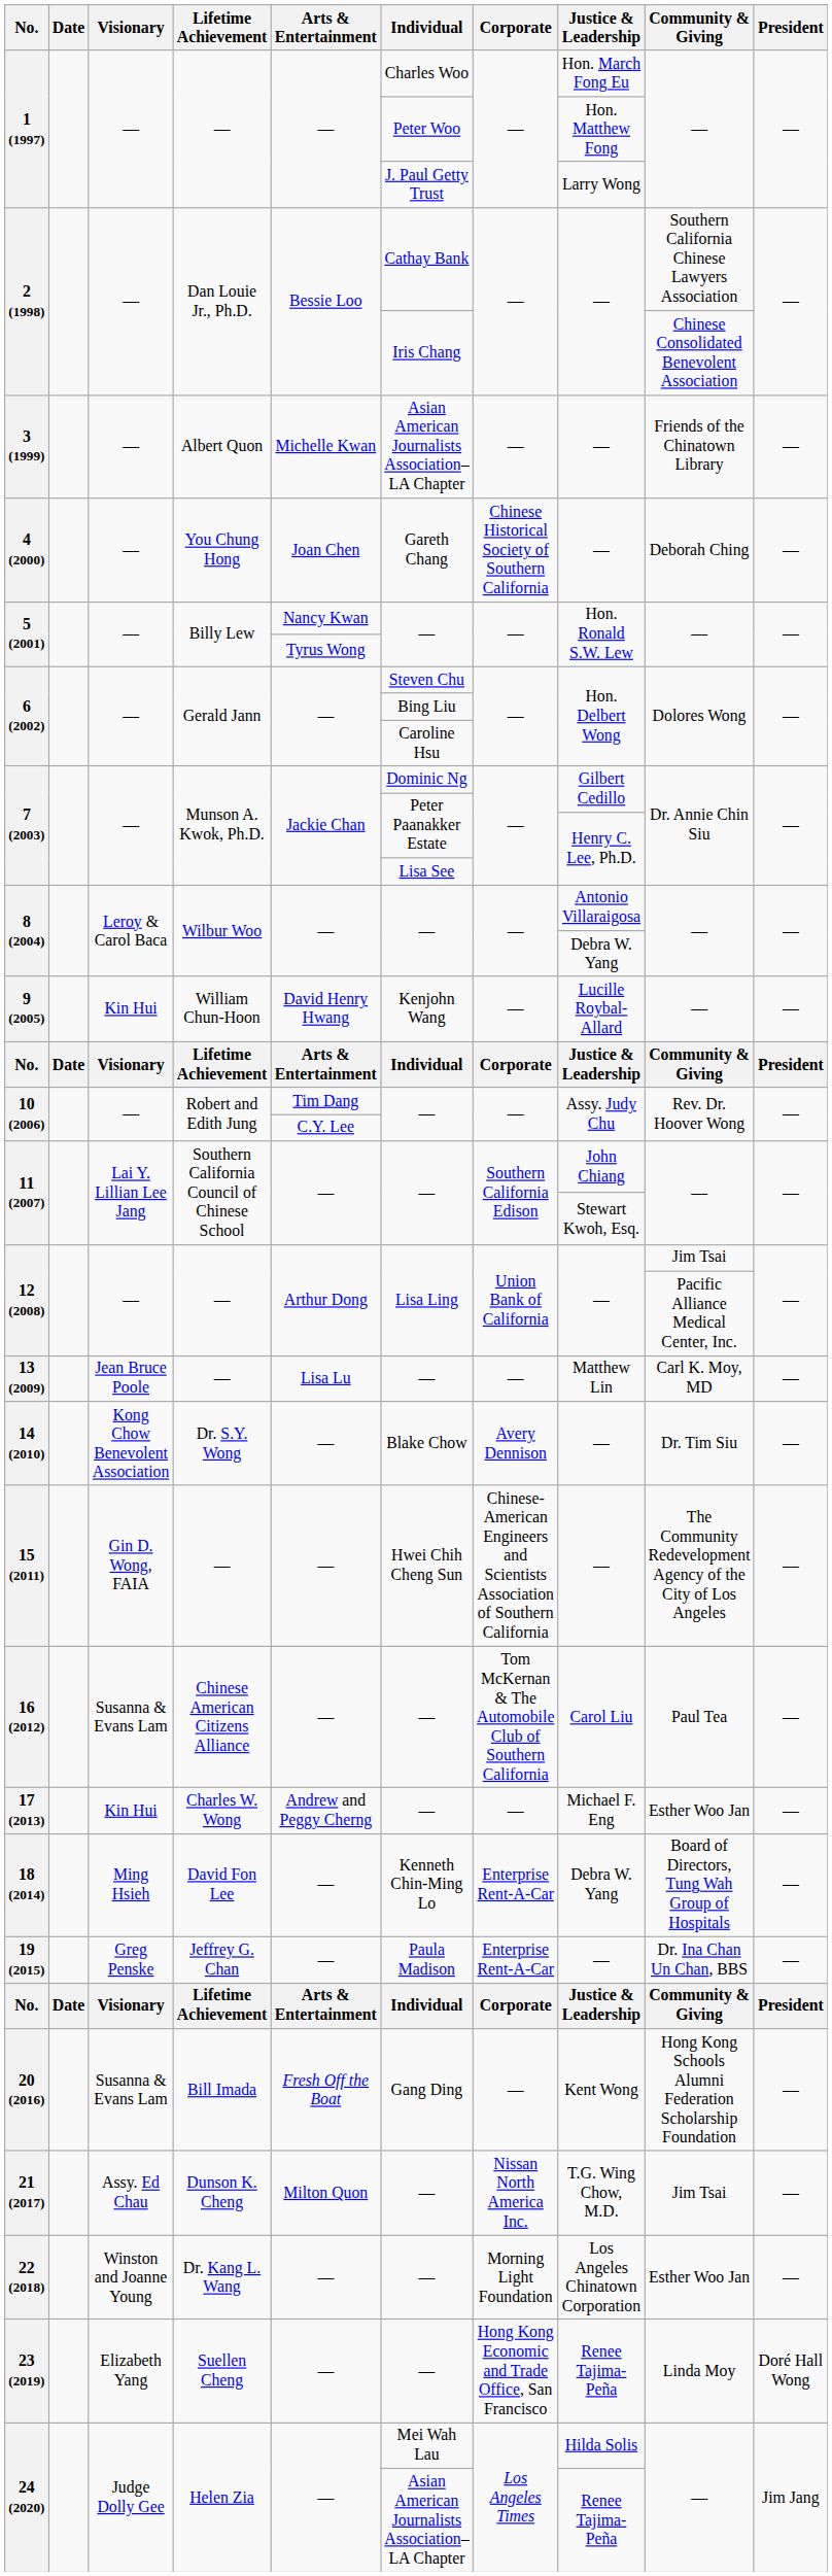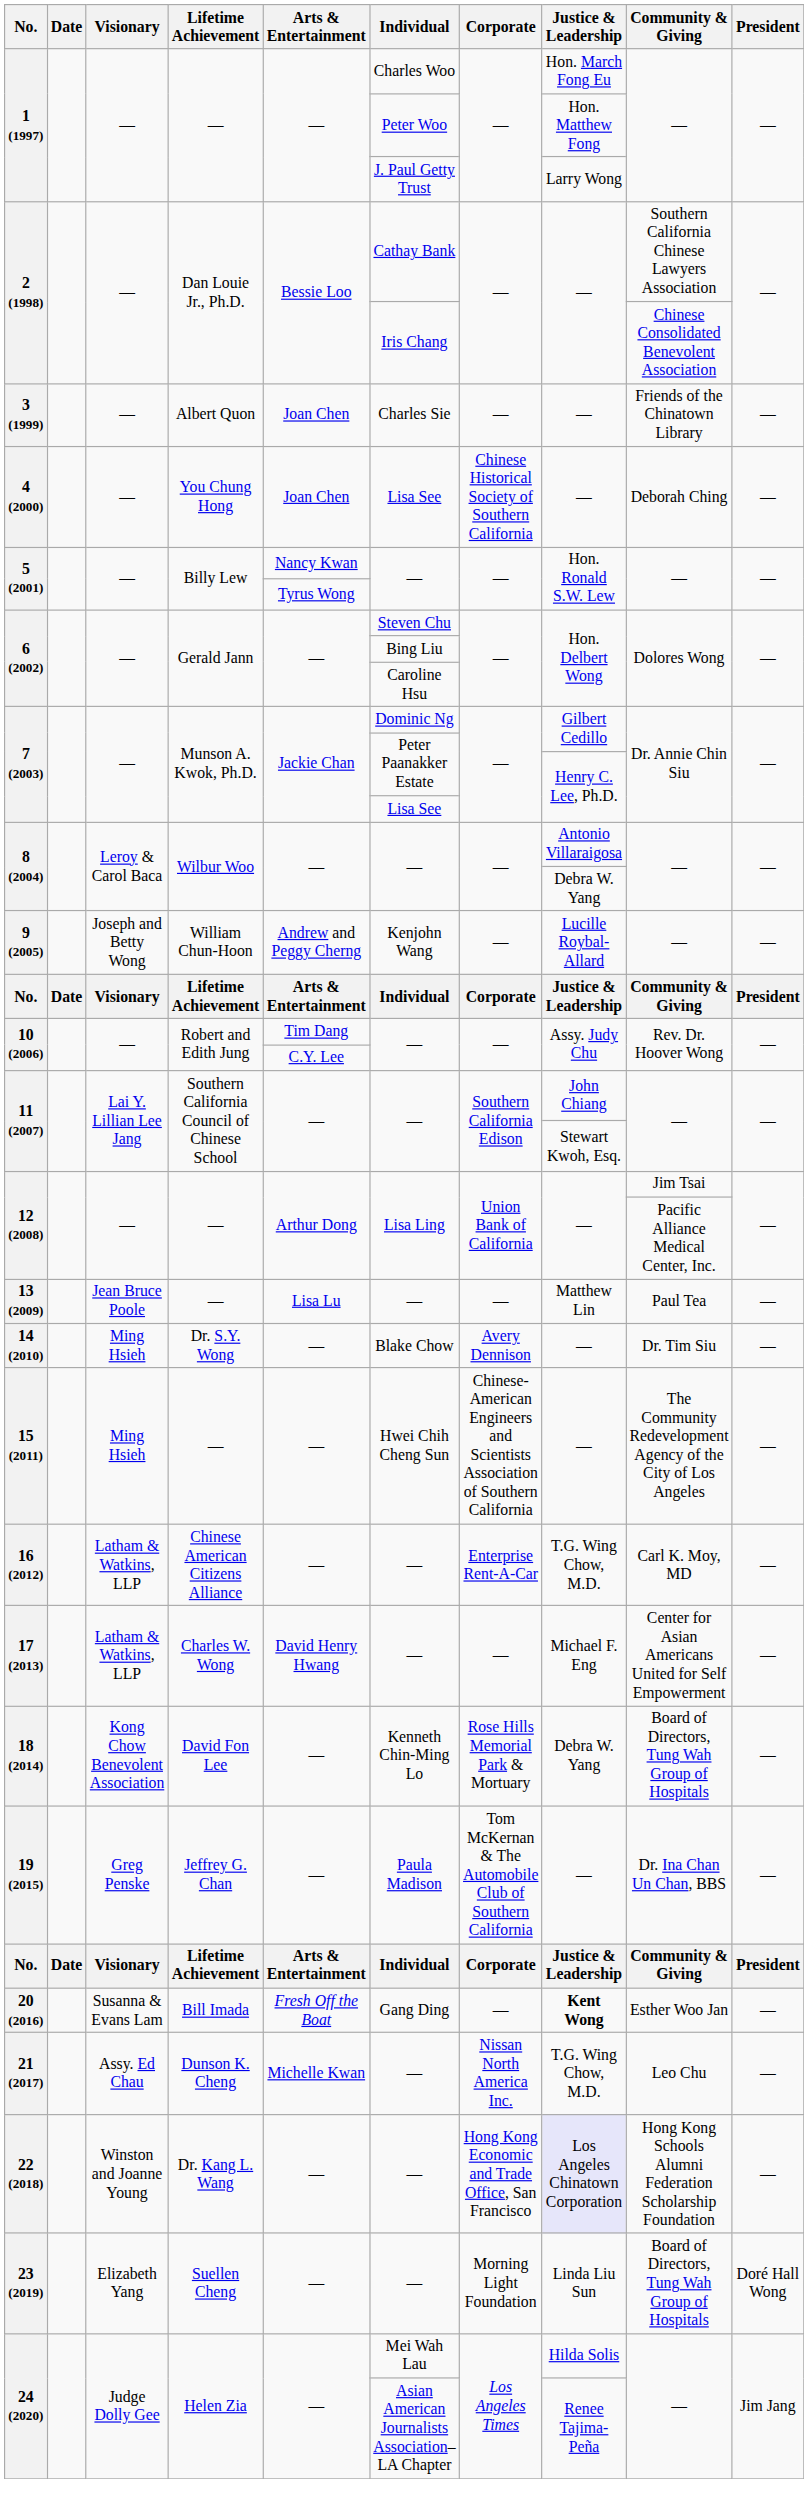 <table class="wikitable sortable" style="font-size:85%;text-align:center;">
 <tr>
 <th>No.</th>
 <th>Date</th>
 <th>Visionary</th>
 <th>Lifetime Achievement</th>
 <th>Arts & Entertainment</th>
 <th>Individual</th>
 <th>Corporate</th>
 <th>Justice & Leadership</th>
 <th>Community & Giving</th>
 <th>President</th>
 </tr>
 <tr>
 <th rowspan=3>1<br><small>(1997)</small></th>
 <td rowspan=3></td>
 <td rowspan=3> —</td>
 <td rowspan=3> —</td>
 <td rowspan=3> —</td>
 <td> Charles Woo</td>
 <td rowspan=3> —</td>
 <td> Hon. <a href='#'>March Fong Eu</a></td>
 <td rowspan=3> —</td>
 <td rowspan=3> —</td>
 </tr>
 <tr>
 <td> <a href='#'>Peter Woo</a></td>
 <td> Hon. <a href='#'>Matthew Fong</a></td>
 </tr>
 <tr>
 <td> <a href='#'>J. Paul Getty Trust</a></td>
 <td> Larry Wong</td>
 </tr>
 <tr>
 <th rowspan=2>2<br><small>(1998)</small></th>
 <td rowspan=2></td>
 <td rowspan=2> —</td>
 <td rowspan=2> Dan Louie Jr., Ph.D.</td>
 <td rowspan=2> <a href='#'>Bessie Loo</a></td>
 <td> <a href='#'>Cathay Bank</a></td>
 <td rowspan=2> —</td>
 <td rowspan=2> —</td>
 <td> Southern California Chinese Lawyers Association</td>
 <td rowspan=2> —</td>
 </tr>
 <tr>
 <td><a href='#'>Iris Chang</a></td>
 <td><a href='#'>Chinese Consolidated Benevolent Association</a></td>
 </tr>
 <tr>
 <th>3<br><small>(1999)</small></th>
 <td></td>
 <td> —</td>
 <td> Albert Quon</td>
-<td> <a href='#'>Michelle Kwan</a></td>
-<td><a href='#'>Asian American Journalists Association</a>–LA Chapter</td>
+<td> <a href='#'>Joan Chen</a></td>
+<td> Charles Sie</td>
 <td> —</td>
 <td> —</td>
 <td> Friends of the Chinatown Library</td>
 <td> —</td>
 </tr>
 <tr>
 <th>4<br><small>(2000)</small></th>
 <td></td>
 <td> —</td>
 <td> <a href='#'>You Chung Hong</a></td>
 <td> <a href='#'>Joan Chen</a></td>
-<td> Gareth Chang</td>
+<td> <a href='#'>Lisa See</a></td>
 <td> <a href='#'>Chinese Historical Society of Southern California</a></td>
 <td> —</td>
 <td> Deborah Ching</td>
 <td> —</td>
 </tr>
 <tr>
 <th rowspan=2>5<br><small>(2001)</small></th>
 <td rowspan=2></td>
 <td rowspan=2> —</td>
 <td rowspan=2> Billy Lew</td>
 <td> <a href='#'>Nancy Kwan</a></td>
 <td rowspan=2> —</td>
 <td rowspan=2> —</td>
 <td rowspan=2> Hon. <a href='#'>Ronald S.W. Lew</a></td>
 <td rowspan=2> —</td>
 <td rowspan=2> —</td>
 </tr>
 <tr>
 <td rowspan=1><a href='#'>Tyrus Wong</a></td>
 </tr>
 <tr>
 <th rowspan=3>6<br><small>(2002)</small></th>
 <td rowspan=3></td>
 <td rowspan=3> —</td>
 <td rowspan=3> Gerald Jann</td>
 <td rowspan=3> —</td>
 <td rowspan=1> <a href='#'>Steven Chu</a></td>
 <td rowspan=3> —</td>
 <td rowspan=3> Hon. <a href='#'>Delbert Wong</a></td>
 <td rowspan=3> Dolores Wong</td>
 <td rowspan=3> —</td>
 </tr>
 <tr>
 <td rowspan=1>Bing Liu</td>
 </tr>
 <tr>
 <td rowspan=1>Caroline Hsu</td>
 </tr>
 <tr>
 <th rowspan=4>7<br><small>(2003)</small></th>
 <td rowspan=4></td>
 <td rowspan=4> —</td>
 <td rowspan=4> Munson A. Kwok, Ph.D.</td>
 <td rowspan=4> <a href='#'>Jackie Chan</a></td>
 <td> <a href='#'>Dominic Ng</a></td>
 <td rowspan=4> —</td>
 <td rowspan=2> <a href='#'>Gilbert Cedillo</a></td>
 <td rowspan=4> Dr. Annie Chin Siu</td>
 <td rowspan=4> —</td>
 </tr>
 <tr>
 <td rowspan=2> Peter Paanakker Estate</td>
 </tr>
 <tr>
 <td rowspan=2> <a href='#'>Henry C. Lee</a>, Ph.D.</td>
 </tr>
 <tr>
 <td> <a href='#'>Lisa See</a></td>
 </tr>
 <tr>
 <th rowspan=2>8<br><small>(2004)</small></th>
 <td rowspan=2></td>
 <td rowspan=2> <a href='#'>Leroy</a> & Carol Baca</td>
 <td rowspan=2> <a href='#'>Wilbur Woo</a></td>
 <td rowspan=2> —</td>
 <td rowspan=2> —</td>
 <td rowspan=2> —</td>
 <td> <a href='#'>Antonio Villaraigosa</a></td>
 <td rowspan=2> —</td>
 <td rowspan=2> —</td>
 </tr>
 <tr>
 <td>Debra W. Yang</td>
 </tr>
 <tr>
 <th>9<br><small>(2005)</small></th>
 <td></td>
-<td> <a href='#'>Kin Hui</a></td>
+<td> Joseph and Betty Wong</td>
 <td> William Chun-Hoon</td>
-<td> <a href='#'>David Henry Hwang</a></td>
+<td> <a href='#'>Andrew</a> and <a href='#'>Peggy Cherng</a></td>
 <td> Kenjohn Wang</td>
 <td> —</td>
 <td> <a href='#'>Lucille Roybal-Allard</a></td>
 <td> —</td>
 <td> —</td>
 </tr>
 <tr>
 <th data-sort-value="999">No.</th>
 <th data-sort-value="2099-12-31">Date</th>
 <th data-sort-value="zzz">Visionary</th>
 <th data-sort-value="zzz">Lifetime Achievement</th>
 <th data-sort-value="zzz">Arts & Entertainment</th>
 <th data-sort-value="zzz">Individual</th>
 <th data-sort-value="zzz">Corporate</th>
 <th data-sort-value="zzz">Justice & Leadership</th>
 <th data-sort-value="zzz">Community & Giving</th>
 <th data-sort-value="zzz">President</th>
 </tr>
 <tr>
 <th rowspan=2>10<br><small>(2006)</small></th>
 <td rowspan=2></td>
 <td rowspan=2> —</td>
 <td rowspan=2> Robert and Edith Jung</td>
 <td> <a href='#'>Tim Dang</a></td>
 <td rowspan=2> —</td>
 <td rowspan=2> —</td>
 <td rowspan=2> Assy. <a href='#'>Judy Chu</a></td>
 <td rowspan=2> Rev. Dr. Hoover Wong</td>
 <td rowspan=2> —</td>
 </tr>
 <tr>
 <td><a href='#'>C.Y. Lee</a></td>
 </tr>
 <tr>
 <th rowspan=2>11<br><small>(2007)</small></th>
 <td rowspan=2></td>
 <td rowspan=2> <a href='#'>Lai Y. Lillian Lee Jang</a></td>
 <td rowspan=2> Southern California Council of Chinese School</td>
 <td rowspan=2> —</td>
 <td rowspan=2> —</td>
 <td rowspan=2> <a href='#'>Southern California Edison</a></td>
 <td> <a href='#'>John Chiang</a></td>
 <td rowspan=2> —</td>
 <td rowspan=2> —</td>
 </tr>
 <tr>
 <td>Stewart Kwoh, Esq.</td>
 </tr>
 <tr>
 <th rowspan=2>12<br><small>(2008)</small></th>
 <td rowspan=2></td>
 <td rowspan=2> —</td>
 <td rowspan=2> —</td>
 <td rowspan=2> <a href='#'>Arthur Dong</a></td>
 <td rowspan=2> <a href='#'>Lisa Ling</a></td>
 <td rowspan=2> <a href='#'>Union Bank of California</a></td>
 <td rowspan=2> —</td>
 <td> Jim Tsai</td>
 <td rowspan=2> —</td>
 </tr>
 <tr>
 <td>Pacific Alliance Medical Center, Inc.</td>
 </tr>
 <tr>
 <th>13<br><small>(2009)</small></th>
 <td></td>
 <td> <a href='#'>Jean Bruce Poole</a></td>
 <td> —</td>
 <td> <a href='#'>Lisa Lu</a></td>
 <td> —</td>
 <td> —</td>
 <td> Matthew Lin</td>
-<td> Carl K. Moy, MD</td>
+<td> Paul Tea</td>
 <td> —</td>
 </tr>
 <tr>
 <th>14<br><small>(2010)</small></th>
 <td></td>
-<td> <a href='#'>Kong Chow Benevolent Association</a></td>
+<td> <a href='#'>Ming Hsieh</a></td>
 <td> Dr. <a href='#'>S.Y. Wong</a></td>
 <td> —</td>
 <td> Blake Chow</td>
 <td> <a href='#'>Avery Dennison</a></td>
 <td> —</td>
 <td> Dr. Tim Siu</td>
 <td> —</td>
 </tr>
 <tr>
 <th>15<br><small>(2011)</small></th>
 <td></td>
-<td> <a href='#'>Gin D. Wong</a>, FAIA</td>
+<td> <a href='#'>Ming Hsieh</a></td>
 <td> —</td>
 <td> —</td>
 <td> Hwei Chih Cheng Sun</td>
 <td> Chinese-American Engineers and Scientists Association of Southern California</td>
 <td> —</td>
 <td> The Community Redevelopment Agency of the City of Los Angeles</td>
 <td> —</td>
 </tr>
 <tr>
 <th>16<br><small>(2012)</small></th>
 <td></td>
-<td> Susanna & Evans Lam</td>
+<td> <a href='#'>Latham & Watkins</a>, LLP</td>
 <td> <a href='#'>Chinese American Citizens Alliance</a></td>
 <td> —</td>
 <td> —</td>
-<td> Tom McKernan & The <a href='#'>Automobile Club of Southern California</a></td>
-<td> <a href='#'>Carol Liu</a></td>
-<td> Paul Tea</td>
+<td> <a href='#'>Enterprise Rent-A-Car</a></td>
+<td> T.G. Wing Chow, M.D.</td>
+<td> Carl K. Moy, MD</td>
 <td> —</td>
 </tr>
 <tr>
 <th>17<br><small>(2013)</small></th>
 <td></td>
-<td> <a href='#'>Kin Hui</a></td>
+<td> <a href='#'>Latham & Watkins</a>, LLP</td>
 <td> <a href='#'>Charles W. Wong</a></td>
-<td> <a href='#'>Andrew</a> and <a href='#'>Peggy Cherng</a></td>
+<td> <a href='#'>David Henry Hwang</a></td>
 <td> —</td>
 <td> —</td>
 <td> Michael F. Eng</td>
-<td> Esther Woo Jan</td>
+<td> Center for Asian Americans United for Self Empowerment</td>
 <td> —</td>
 </tr>
 <tr>
 <th>18<br><small>(2014)</small></th>
 <td></td>
-<td> <a href='#'>Ming Hsieh</a></td>
+<td> <a href='#'>Kong Chow Benevolent Association</a></td>
 <td> <a href='#'>David Fon Lee</a></td>
 <td> —</td>
 <td> Kenneth Chin-Ming Lo</td>
-<td> <a href='#'>Enterprise Rent-A-Car</a></td>
+<td> <a href='#'>Rose Hills Memorial Park</a> & Mortuary</td>
 <td>Debra W. Yang</td>
 <td> Board of Directors, <a href='#'>Tung Wah Group of Hospitals</a></td>
 <td> —</td>
 </tr>
 <tr>
 <th>19<br><small>(2015)</small></th>
 <td></td>
 <td> <a href='#'>Greg Penske</a></td>
 <td> <a href='#'>Jeffrey G. Chan</a></td>
 <td> —</td>
 <td> <a href='#'>Paula Madison</a></td>
-<td> <a href='#'>Enterprise Rent-A-Car</a></td>
+<td> Tom McKernan & The <a href='#'>Automobile Club of Southern California</a></td>
 <td> —</td>
 <td> Dr. <a href='#'>Ina Chan Un Chan</a>, BBS</td>
 <td> —</td>
 </tr>
 <tr>
 <th data-sort-value="999">No.</th>
 <th data-sort-value="2099-12-31">Date</th>
 <th data-sort-value="zzz">Visionary</th>
 <th data-sort-value="zzz">Lifetime Achievement</th>
 <th data-sort-value="zzz">Arts & Entertainment</th>
 <th data-sort-value="zzz">Individual</th>
 <th data-sort-value="zzz">Corporate</th>
 <th data-sort-value="zzz">Justice & Leadership</th>
 <th data-sort-value="zzz">Community & Giving</th>
 <th data-sort-value="zzz">President</th>
 </tr>
 <tr>
 <th>20<br><small>(2016)</small></th>
 <td></td>
 <td> Susanna & Evans Lam</td>
 <td> <a href='#'>Bill Imada</a></td>
 <td> <em><a href='#'>Fresh Off the Boat</a></em></td>
 <td> Gang Ding</td>
 <td> —</td>
-<td> Kent Wong</td>
-<td> Hong Kong Schools Alumni Federation Scholarship Foundation</td>
+<td><strong> Kent Wong</strong></td>
+<td> Esther Woo Jan</td>
 <td> —</td>
 </tr>
 <tr>
 <th>21<br><small>(2017)</small></th>
 <td></td>
 <td> Assy. <a href='#'>Ed Chau</a></td>
 <td> <a href='#'>Dunson K. Cheng</a></td>
-<td> <a href='#'>Milton Quon</a></td>
+<td> <a href='#'>Michelle Kwan</a></td>
 <td> —</td>
 <td> <a href='#'>Nissan North America Inc.</a></td>
 <td> T.G. Wing Chow, M.D.</td>
-<td> Jim Tsai</td>
+<td> Leo Chu</td>
 <td> —</td>
 </tr>
 <tr>
 <th>22<br><small>(2018)</small></th>
 <td></td>
 <td> Winston and Joanne Young</td>
 <td> Dr. <a href='#'>Kang L. Wang</a></td>
 <td> —</td>
 <td> —</td>
-<td> Morning Light Foundation</td>
-<td> Los Angeles Chinatown Corporation</td>
-<td> Esther Woo Jan</td>
+<td> <a href='#'>Hong Kong Economic and Trade Office</a>, San Francisco</td>
+<td style="background: lavender;"> Los Angeles Chinatown Corporation</td>
+<td> Hong Kong Schools Alumni Federation Scholarship Foundation</td>
 <td> —</td>
 </tr>
 <tr>
 <th>23<br><small>(2019)</small></th>
 <td></td>
 <td> Elizabeth Yang</td>
 <td> <a href='#'>Suellen Cheng</a></td>
 <td> —</td>
 <td> —</td>
-<td> <a href='#'>Hong Kong Economic and Trade Office</a>, San Francisco</td>
-<td><a href='#'>Renee Tajima-Peña</a></td>
-<td> Linda Moy</td>
+<td> Morning Light Foundation</td>
+<td> Linda Liu Sun</td>
+<td> Board of Directors, <a href='#'>Tung Wah Group of Hospitals</a></td>
 <td> Doré Hall Wong</td>
 </tr>
 <tr>
 <th rowspan=2>24<br><small>(2020)</small></th>
 <td rowspan=2></td>
 <td rowspan=2>Judge <a href='#'>Dolly Gee</a></td>
 <td rowspan=2><a href='#'>Helen Zia</a></td>
 <td rowspan=2>—</td>
 <td>Mei Wah Lau</td>
 <td rowspan=2><em><a href='#'>Los Angeles Times</a></em></td>
 <td><a href='#'>Hilda Solis</a></td>
 <td rowspan=2>—</td>
 <td rowspan=2>Jim Jang</td>
 </tr>
 <tr>
 <td><a href='#'>Asian American Journalists Association</a>–LA Chapter</td>
 <td><a href='#'>Renee Tajima-Peña</a></td>
 </tr>
 </table>
